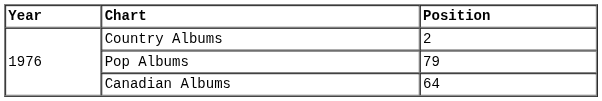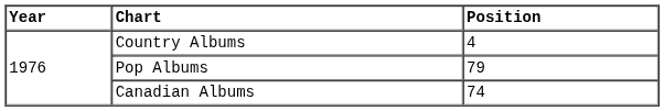 <table border=1 cellspacing=0 cellpadding=2 width="550px">
 <tr>
 <th align="left">Year</th>
 <th align="left">Chart</th>
 <th align="left">Position</th>
 </tr>
 <tr>
 <td align="left" rowspan="3">1976</td>
 <td align="left">Country Albums</td>
-<td align="left">2</td>
+<td align="left">4</td>
 </tr>
 <tr>
 <td align="left">Pop Albums</td>
 <td align="left">79</td>
 </tr>
 <tr>
 <td align="left">Canadian Albums</td>
-<td align="left">64</td>
+<td align="left">74</td>
 </tr>
 <tr>
 </tr>
 </table>
